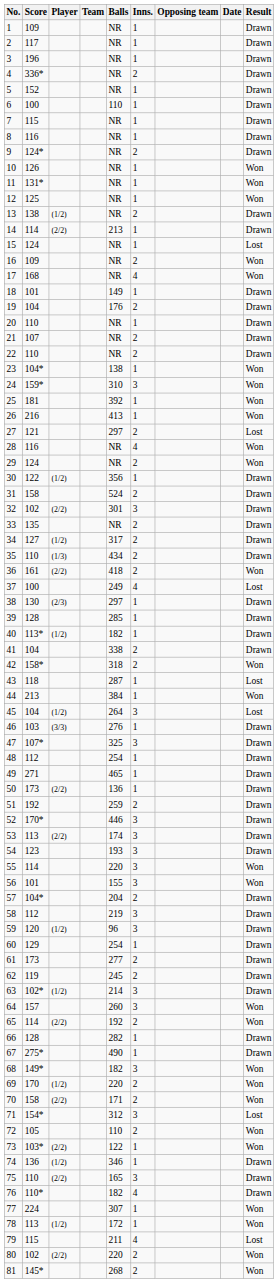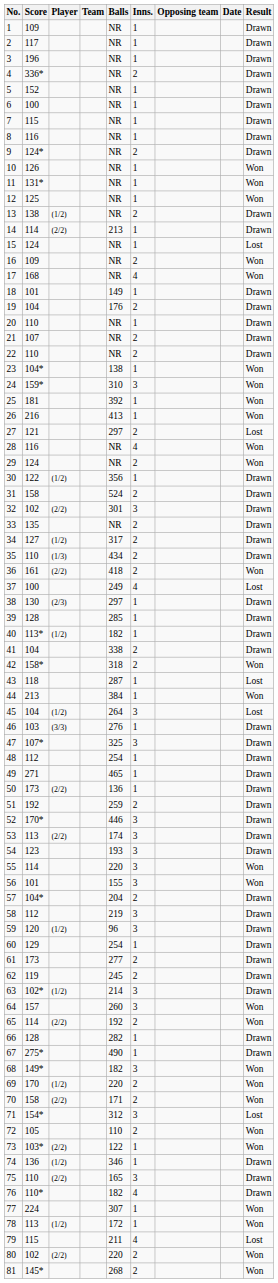 <table class="wikitable sortable" style="font-size:95%">
 <tr>
 <th>No.</th>
 <th>Score</th>
 <th>Player</th>
 <th>Team</th>
 <th>Balls</th>
 <th>Inns.</th>
 <th>Opposing team</th>
 <th>Date</th>
 <th>Result</th>
 </tr>
 <tr>
 <td>1</td>
 <td> 109</td>
 <td></td>
 <td></td>
 <td> NR</td>
 <td>1</td>
 <td></td>
 <td></td>
 <td>Drawn</td>
 </tr>
 <tr>
 <td>2</td>
 <td> 117</td>
 <td></td>
 <td></td>
 <td> NR</td>
 <td>1</td>
 <td></td>
 <td></td>
 <td>Drawn</td>
 </tr>
 <tr>
 <td>3</td>
 <td> 196</td>
 <td></td>
 <td></td>
 <td> NR</td>
 <td>1</td>
 <td></td>
 <td></td>
 <td>Drawn</td>
 </tr>
 <tr>
 <td>4</td>
 <td> 336*</td>
 <td></td>
 <td></td>
 <td> NR</td>
 <td>2</td>
 <td></td>
 <td></td>
 <td>Drawn</td>
 </tr>
 <tr>
 <td>5</td>
 <td> 152</td>
 <td></td>
 <td></td>
 <td> NR</td>
 <td>1</td>
 <td></td>
 <td></td>
 <td>Drawn</td>
 </tr>
 <tr>
 <td>6</td>
 <td> 100</td>
 <td></td>
 <td></td>
-<td> 110</td>
+<td> NR</td>
 <td>1</td>
 <td></td>
 <td></td>
 <td>Drawn</td>
 </tr>
 <tr>
 <td>7</td>
 <td> 115</td>
 <td></td>
 <td></td>
 <td> NR</td>
 <td>1</td>
 <td></td>
 <td></td>
 <td>Drawn</td>
 </tr>
 <tr>
 <td>8</td>
 <td> 116</td>
 <td></td>
 <td></td>
 <td> NR</td>
 <td>1</td>
 <td></td>
 <td></td>
 <td>Drawn</td>
 </tr>
 <tr>
 <td>9</td>
 <td> 124*</td>
 <td></td>
 <td></td>
 <td> NR</td>
 <td>2</td>
 <td></td>
 <td></td>
 <td>Drawn</td>
 </tr>
 <tr>
 <td>10</td>
 <td> 126</td>
 <td></td>
 <td></td>
 <td> NR</td>
 <td>1</td>
 <td></td>
 <td></td>
 <td>Won</td>
 </tr>
 <tr>
 <td>11</td>
 <td> 131*</td>
 <td></td>
 <td></td>
 <td> NR</td>
 <td>1</td>
 <td></td>
 <td></td>
 <td>Won</td>
 </tr>
 <tr>
 <td>12</td>
 <td> 125</td>
 <td></td>
 <td></td>
 <td> NR</td>
 <td>1</td>
 <td></td>
 <td></td>
 <td>Won</td>
 </tr>
 <tr>
 <td>13</td>
 <td> 138</td>
 <td> <small>(1/2)</small></td>
 <td></td>
 <td> NR</td>
 <td>2</td>
 <td></td>
 <td></td>
 <td>Drawn</td>
 </tr>
 <tr>
 <td>14</td>
 <td> 114</td>
 <td> <small>(2/2)</small></td>
 <td></td>
 <td> 213</td>
 <td>1</td>
 <td></td>
 <td></td>
 <td>Drawn</td>
 </tr>
 <tr>
 <td>15</td>
 <td> 124</td>
 <td></td>
 <td></td>
 <td> NR</td>
 <td>1</td>
 <td></td>
 <td></td>
 <td>Lost</td>
 </tr>
 <tr>
 <td>16</td>
 <td> 109</td>
 <td></td>
 <td></td>
 <td> NR</td>
 <td>2</td>
 <td></td>
 <td></td>
 <td>Won</td>
 </tr>
 <tr>
 <td>17</td>
 <td> 168</td>
 <td></td>
 <td></td>
 <td> NR</td>
 <td>4</td>
 <td></td>
 <td></td>
 <td>Won</td>
 </tr>
 <tr>
 <td>18</td>
 <td> 101</td>
 <td></td>
 <td></td>
 <td> 149</td>
 <td>1</td>
 <td></td>
 <td></td>
 <td>Drawn</td>
 </tr>
 <tr>
 <td>19</td>
 <td> 104</td>
 <td></td>
 <td></td>
 <td> 176</td>
 <td>2</td>
 <td></td>
 <td></td>
 <td>Drawn</td>
 </tr>
 <tr>
 <td>20</td>
 <td> 110</td>
 <td></td>
 <td></td>
 <td> NR</td>
 <td>1</td>
 <td></td>
 <td></td>
 <td>Drawn</td>
 </tr>
 <tr>
 <td>21</td>
 <td> 107</td>
 <td></td>
 <td></td>
 <td> NR</td>
 <td>2</td>
 <td></td>
 <td></td>
 <td>Drawn</td>
 </tr>
 <tr>
 <td>22</td>
 <td> 110</td>
 <td></td>
 <td></td>
 <td> NR</td>
 <td>2</td>
 <td></td>
 <td></td>
 <td>Drawn</td>
 </tr>
 <tr>
 <td>23</td>
 <td> 104*</td>
 <td></td>
 <td></td>
 <td> 138</td>
 <td>1</td>
 <td></td>
 <td></td>
 <td>Won</td>
 </tr>
 <tr>
 <td>24</td>
 <td> 159*</td>
 <td></td>
 <td></td>
 <td> 310</td>
 <td>3</td>
 <td></td>
 <td></td>
 <td>Won</td>
 </tr>
 <tr>
 <td>25</td>
 <td> 181</td>
 <td></td>
 <td></td>
 <td> 392</td>
 <td>1</td>
 <td></td>
 <td></td>
 <td>Won</td>
 </tr>
 <tr>
 <td>26</td>
 <td> 216</td>
 <td></td>
 <td></td>
 <td> 413</td>
 <td>1</td>
 <td></td>
 <td></td>
 <td>Won</td>
 </tr>
 <tr>
 <td>27</td>
 <td> 121</td>
 <td></td>
 <td></td>
 <td> 297</td>
 <td>2</td>
 <td></td>
 <td></td>
 <td>Lost</td>
 </tr>
 <tr>
 <td>28</td>
 <td> 116</td>
 <td></td>
 <td></td>
 <td> NR</td>
 <td>4</td>
 <td></td>
 <td></td>
 <td>Won</td>
 </tr>
 <tr>
 <td>29</td>
 <td> 124</td>
 <td></td>
 <td></td>
 <td> NR</td>
 <td>2</td>
 <td></td>
 <td></td>
 <td>Won</td>
 </tr>
 <tr>
 <td>30</td>
 <td> 122</td>
 <td> <small>(1/2)</small></td>
 <td></td>
 <td> 356</td>
 <td>1</td>
 <td></td>
 <td></td>
 <td>Drawn</td>
 </tr>
 <tr>
 <td>31</td>
 <td> 158</td>
 <td></td>
 <td></td>
 <td> 524</td>
 <td>2</td>
 <td></td>
 <td></td>
 <td>Drawn</td>
 </tr>
 <tr>
 <td>32</td>
 <td> 102</td>
 <td> <small>(2/2)</small></td>
 <td></td>
 <td> 301</td>
 <td>3</td>
 <td></td>
 <td></td>
 <td>Drawn</td>
 </tr>
 <tr>
 <td>33</td>
 <td> 135</td>
 <td></td>
 <td></td>
 <td> NR</td>
 <td>2</td>
 <td></td>
 <td></td>
 <td>Drawn</td>
 </tr>
 <tr>
 <td>34</td>
 <td> 127</td>
 <td> <small>(1/2)</small></td>
 <td></td>
 <td> 317</td>
 <td>2</td>
 <td></td>
 <td></td>
 <td>Drawn</td>
 </tr>
 <tr>
 <td>35</td>
 <td> 110</td>
 <td> <small>(1/3)</small></td>
 <td></td>
 <td> 434</td>
 <td>2</td>
 <td></td>
 <td></td>
 <td>Drawn</td>
 </tr>
 <tr>
 <td>36</td>
 <td> 161</td>
 <td> <small>(2/2)</small></td>
 <td></td>
 <td> 418</td>
 <td>2</td>
 <td></td>
 <td></td>
 <td>Won</td>
 </tr>
 <tr>
 <td>37</td>
 <td> 100</td>
 <td></td>
 <td></td>
 <td> 249</td>
 <td>4</td>
 <td></td>
 <td></td>
 <td>Lost</td>
 </tr>
 <tr>
 <td>38</td>
 <td> 130</td>
 <td> <small>(2/3)</small></td>
 <td></td>
 <td> 297</td>
 <td>1</td>
 <td></td>
 <td></td>
 <td>Drawn</td>
 </tr>
 <tr>
 <td>39</td>
 <td> 128</td>
 <td></td>
 <td></td>
 <td> 285</td>
 <td>1</td>
 <td></td>
 <td></td>
 <td>Drawn</td>
 </tr>
 <tr>
 <td>40</td>
 <td> 113*</td>
 <td> <small>(1/2)</small></td>
 <td></td>
 <td> 182</td>
 <td>1</td>
 <td></td>
 <td></td>
 <td>Drawn</td>
 </tr>
 <tr>
 <td>41</td>
 <td> 104</td>
 <td></td>
 <td></td>
 <td> 338</td>
 <td>2</td>
 <td></td>
 <td></td>
 <td>Drawn</td>
 </tr>
 <tr>
 <td>42</td>
 <td> 158*</td>
 <td></td>
 <td></td>
 <td> 318</td>
 <td>2</td>
 <td></td>
 <td></td>
 <td>Won</td>
 </tr>
 <tr>
 <td>43</td>
 <td> 118</td>
 <td></td>
 <td></td>
 <td> 287</td>
 <td>1</td>
 <td></td>
 <td></td>
 <td>Lost</td>
 </tr>
 <tr>
 <td>44</td>
 <td> 213</td>
 <td></td>
 <td></td>
 <td> 384</td>
 <td>1</td>
 <td></td>
 <td></td>
 <td>Won</td>
 </tr>
 <tr>
 <td>45</td>
 <td> 104</td>
 <td> <small>(1/2)</small></td>
 <td></td>
 <td> 264</td>
 <td>3</td>
 <td></td>
 <td></td>
 <td>Lost</td>
 </tr>
 <tr>
 <td>46</td>
 <td> 103</td>
 <td> <small>(3/3)</small></td>
 <td></td>
 <td> 276</td>
 <td>1</td>
 <td></td>
 <td></td>
 <td>Drawn</td>
 </tr>
 <tr>
 <td>47</td>
 <td> 107*</td>
 <td></td>
 <td></td>
 <td> 325</td>
 <td>3</td>
 <td></td>
 <td></td>
 <td>Drawn</td>
 </tr>
 <tr>
 <td>48</td>
 <td> 112</td>
 <td></td>
 <td></td>
 <td> 254</td>
 <td>1</td>
 <td></td>
 <td></td>
 <td>Drawn</td>
 </tr>
 <tr>
 <td>49</td>
 <td> 271</td>
 <td></td>
 <td></td>
 <td> 465</td>
 <td>1</td>
 <td></td>
 <td></td>
 <td>Drawn</td>
 </tr>
 <tr>
 <td>50</td>
 <td> 173</td>
 <td> <small>(2/2)</small></td>
 <td></td>
 <td> 136</td>
 <td>1</td>
 <td></td>
 <td></td>
 <td>Drawn</td>
 </tr>
 <tr>
 <td>51</td>
 <td> 192</td>
 <td></td>
 <td></td>
 <td> 259</td>
 <td>2</td>
 <td></td>
 <td></td>
 <td>Drawn</td>
 </tr>
 <tr>
 <td>52</td>
 <td> 170*</td>
 <td></td>
 <td></td>
 <td> 446</td>
 <td>3</td>
 <td></td>
 <td></td>
 <td>Drawn</td>
 </tr>
 <tr>
 <td>53</td>
 <td> 113</td>
 <td> <small>(2/2)</small></td>
 <td></td>
 <td> 174</td>
 <td>3</td>
 <td></td>
 <td></td>
 <td>Drawn</td>
 </tr>
 <tr>
 <td>54</td>
 <td> 123</td>
 <td></td>
 <td></td>
 <td> 193</td>
 <td>3</td>
 <td></td>
 <td></td>
 <td>Drawn</td>
 </tr>
 <tr>
 <td>55</td>
 <td> 114</td>
 <td></td>
 <td></td>
 <td> 220</td>
 <td>3</td>
 <td></td>
 <td></td>
 <td>Won</td>
 </tr>
 <tr>
 <td>56</td>
 <td> 101</td>
 <td></td>
 <td></td>
 <td> 155</td>
 <td>3</td>
 <td></td>
 <td></td>
 <td>Won</td>
 </tr>
 <tr>
 <td>57</td>
 <td> 104*</td>
 <td></td>
 <td></td>
 <td> 204</td>
 <td>2</td>
 <td></td>
 <td></td>
 <td>Drawn</td>
 </tr>
 <tr>
 <td>58</td>
 <td> 112</td>
 <td></td>
 <td></td>
 <td> 219</td>
 <td>3</td>
 <td></td>
 <td></td>
 <td>Drawn</td>
 </tr>
 <tr>
 <td>59</td>
 <td> 120</td>
 <td> <small>(1/2)</small></td>
 <td></td>
 <td> 96</td>
 <td>3</td>
 <td></td>
 <td></td>
 <td>Drawn</td>
 </tr>
 <tr>
 <td>60</td>
 <td> 129</td>
 <td></td>
 <td></td>
 <td> 254</td>
 <td>1</td>
 <td></td>
 <td></td>
 <td>Drawn</td>
 </tr>
 <tr>
 <td>61</td>
 <td> 173</td>
 <td></td>
 <td></td>
 <td> 277</td>
 <td>2</td>
 <td></td>
 <td></td>
 <td>Drawn</td>
 </tr>
 <tr>
 <td>62</td>
 <td> 119</td>
 <td></td>
 <td></td>
 <td> 245</td>
 <td>2</td>
 <td></td>
 <td></td>
 <td>Drawn</td>
 </tr>
 <tr>
 <td>63</td>
 <td> 102*</td>
 <td> <small>(1/2)</small></td>
 <td></td>
 <td> 214</td>
 <td>3</td>
 <td></td>
 <td></td>
 <td>Drawn</td>
 </tr>
 <tr>
 <td>64</td>
 <td> 157</td>
 <td></td>
 <td></td>
 <td> 260</td>
 <td>3</td>
 <td></td>
 <td></td>
 <td>Won</td>
 </tr>
 <tr>
 <td>65</td>
 <td> 114</td>
 <td> <small>(2/2)</small></td>
 <td></td>
 <td> 192</td>
 <td>2</td>
 <td></td>
 <td></td>
 <td>Won</td>
 </tr>
 <tr>
 <td>66</td>
 <td> 128</td>
 <td></td>
 <td></td>
 <td> 282</td>
 <td>1</td>
 <td></td>
 <td></td>
 <td>Drawn</td>
 </tr>
 <tr>
 <td>67</td>
 <td> 275*</td>
 <td></td>
 <td></td>
 <td> 490</td>
 <td>1</td>
 <td></td>
 <td></td>
 <td>Drawn</td>
 </tr>
 <tr>
 <td>68</td>
 <td> 149*</td>
 <td></td>
 <td></td>
 <td> 182</td>
 <td>3</td>
 <td></td>
 <td></td>
 <td>Won</td>
 </tr>
 <tr>
 <td>69</td>
 <td> 170</td>
 <td> <small>(1/2)</small></td>
 <td></td>
 <td> 220</td>
 <td>2</td>
 <td></td>
 <td></td>
 <td>Won</td>
 </tr>
 <tr>
 <td>70</td>
 <td> 158</td>
 <td> <small>(2/2)</small></td>
 <td></td>
 <td> 171</td>
 <td>2</td>
 <td></td>
 <td></td>
 <td>Won</td>
 </tr>
 <tr>
 <td>71</td>
 <td> 154*</td>
 <td></td>
 <td></td>
 <td> 312</td>
 <td>3</td>
 <td></td>
 <td></td>
 <td>Lost</td>
 </tr>
 <tr>
 <td>72</td>
 <td> 105</td>
 <td></td>
 <td></td>
 <td> 110</td>
 <td>2</td>
 <td></td>
 <td></td>
 <td>Won</td>
 </tr>
 <tr>
 <td>73</td>
 <td> 103*</td>
 <td> <small>(2/2)</small></td>
 <td></td>
 <td> 122</td>
 <td>1</td>
 <td></td>
 <td></td>
 <td>Won</td>
 </tr>
 <tr>
 <td>74</td>
 <td> 136</td>
 <td> <small>(1/2)</small></td>
 <td></td>
 <td> 346</td>
 <td>1</td>
 <td></td>
 <td></td>
 <td>Drawn</td>
 </tr>
 <tr>
 <td>75</td>
 <td> 110</td>
 <td> <small>(2/2)</small></td>
 <td></td>
 <td> 165</td>
 <td>3</td>
 <td></td>
 <td></td>
 <td>Drawn</td>
 </tr>
 <tr>
 <td>76</td>
 <td> 110*</td>
 <td></td>
 <td></td>
 <td> 182</td>
 <td>4</td>
 <td></td>
 <td></td>
 <td>Drawn</td>
 </tr>
 <tr>
 <td>77</td>
 <td> 224</td>
 <td></td>
 <td></td>
 <td> 307</td>
 <td>1</td>
 <td></td>
 <td></td>
 <td>Won</td>
 </tr>
 <tr>
 <td>78</td>
 <td> 113</td>
 <td><small>(1/2)</small></td>
 <td></td>
 <td> 172</td>
 <td>1</td>
 <td></td>
 <td></td>
 <td>Won</td>
 </tr>
 <tr>
 <td>79</td>
 <td> 115</td>
 <td></td>
 <td></td>
 <td> 211</td>
 <td>4</td>
 <td></td>
 <td></td>
 <td>Lost</td>
 </tr>
 <tr>
 <td>80</td>
 <td> 102</td>
 <td><small>(2/2)</small></td>
 <td></td>
 <td> 220</td>
 <td>2</td>
 <td></td>
 <td></td>
 <td>Won</td>
 </tr>
 <tr>
 <td>81</td>
 <td> 145*</td>
 <td></td>
 <td></td>
 <td> 268</td>
 <td>2</td>
 <td></td>
 <td></td>
 <td>Won</td>
 </tr>
 </table>
